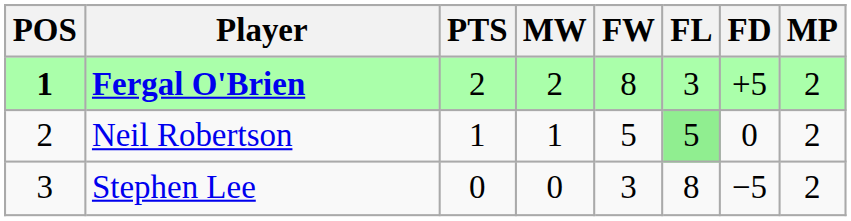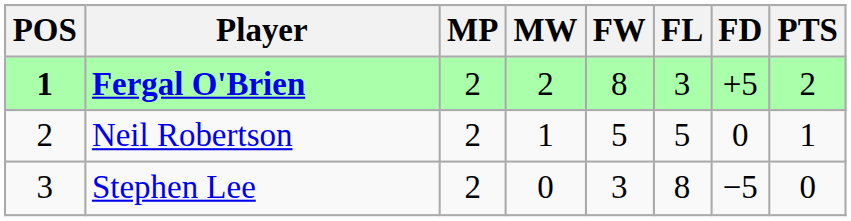 <table class="wikitable" style="text-align: center;">
 <tr>
 <th width=20>POS</th>
 <th width=165>Player</th>
-<th width=20>PTS</th>
+<th width=20>MP</th>
 <th width=20>MW</th>
 <th width=20>FW</th>
 <th width=20>FL</th>
 <th width=20>FD</th>
-<th width=20>MP</th>
+<th width=20>PTS</th>
 </tr>
 <tr style="background:#aaffaa;">
 <td><strong>1</strong></td>
 <td style="text-align:left;"> <strong><a href='#'>Fergal O'Brien</a></strong></td>
 <td>2</td>
 <td>2</td>
 <td>8</td>
 <td>3</td>
 <td>+5</td>
 <td>2</td>
 </tr>
 <tr>
 <td>2</td>
 <td style="text-align:left;"> <a href='#'>Neil Robertson</a></td>
-<td>1</td>
+<td>2</td>
 <td>1</td>
 <td>5</td>
-<td style="background: lightgreen;">5</td>
+<td>5</td>
 <td>0</td>
-<td>2</td>
+<td>1</td>
 </tr>
 <tr>
 <td>3</td>
 <td style="text-align:left;"> <a href='#'>Stephen Lee</a></td>
-<td>0</td>
+<td>2</td>
 <td>0</td>
 <td>3</td>
 <td>8</td>
 <td>−5</td>
-<td>2</td>
+<td>0</td>
 </tr>
 </table>
